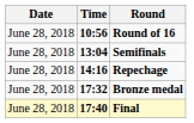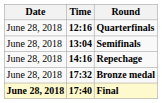 <table class="wikitable">
 <tr>
 <th>Date</th>
 <th>Time</th>
 <th>Round</th>
 </tr>
 <tr>
 <td>June 28, 2018</td>
-<td><strong>10:56</strong></td>
-<td><strong>Round of 16</strong></td>
+<td><strong>12:16</strong></td>
+<td><strong>Quarterfinals</strong></td>
 </tr>
 <tr>
 <td>June 28, 2018</td>
 <td><strong>13:04</strong></td>
 <td><strong>Semifinals</strong></td>
 </tr>
 <tr>
 <td>June 28, 2018</td>
 <td><strong>14:16</strong></td>
 <td><strong>Repechage</strong></td>
 </tr>
 <tr>
 <td>June 28, 2018</td>
 <td><strong>17:32</strong></td>
 <td><strong>Bronze medal</strong></td>
 </tr>
 <tr style=background:lemonchiffon>
-<td>June 28, 2018</td>
+<td><strong>June 28, 2018</strong></td>
 <td><strong>17:40</strong></td>
 <td><strong>Final</strong></td>
 </tr>
 </table>
